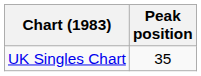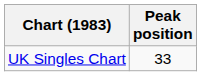 <table class="wikitable">
 <tr>
 <th>Chart (1983)</th>
 <th>Peak<br>position</th>
 </tr>
 <tr>
 <td align="left"><a href='#'>UK Singles Chart</a></td>
-<td style="text-align:center;">35</td>
+<td style="text-align:center;">33</td>
 </tr>
 </table>
